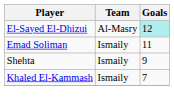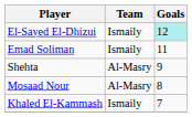 <table class="wikitable" style="text-align: left;">
 <tr>
 <th>Player</th>
 <th>Team</th>
 <th>Goals</th>
 </tr>
 <tr>
 <td> <a href='#'>El-Sayed El-Dhizui</a></td>
-<td>Al-Masry</td>
+<td>Ismaily</td>
 <td style="background: paleturquoise;">12</td>
 </tr>
 <tr>
 <td> <a href='#'>Emad Soliman</a></td>
 <td>Ismaily</td>
 <td>11</td>
 </tr>
 <tr>
 <td> Shehta</td>
-<td>Ismaily</td>
+<td>Al-Masry</td>
 <td>9</td>
+</tr>
+<tr>
+<td> <a href='#'>Mosaad Nour</a></td>
+<td>Al-Masry</td>
+<td>8</td>
 </tr>
 <tr>
 <td> <a href='#'>Khaled El-Kammash</a></td>
 <td>Ismaily</td>
 <td>7</td>
 </tr>
 <tr>
 </tr>
 </table>
